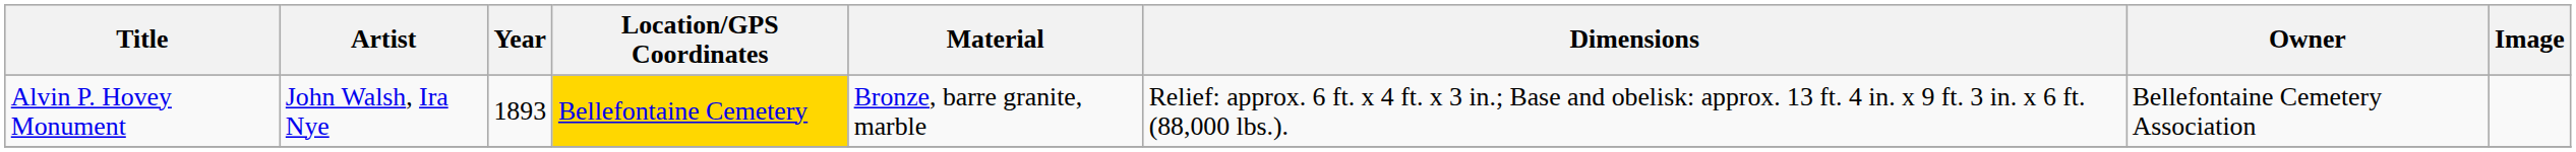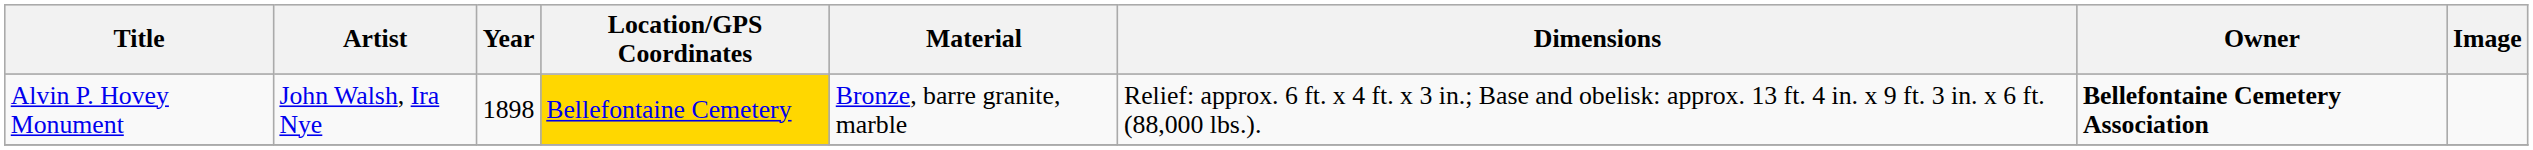 <table class="wikitable sortable">
 <tr>
 <th>Title</th>
 <th>Artist</th>
 <th>Year</th>
 <th>Location/GPS Coordinates</th>
 <th>Material</th>
 <th>Dimensions</th>
 <th>Owner</th>
 <th>Image</th>
 </tr>
 <tr>
 <td><a href='#'>Alvin P. Hovey Monument</a></td>
 <td><a href='#'>John Walsh</a>, <a href='#'>Ira Nye</a></td>
-<td>1893</td>
+<td>1898</td>
 <td style="background: gold;"><a href='#'>Bellefontaine Cemetery</a></td>
 <td><a href='#'>Bronze</a>, barre granite, marble</td>
 <td>Relief: approx. 6 ft. x 4 ft. x 3 in.; Base and obelisk: approx. 13 ft. 4 in. x 9 ft. 3 in. x 6 ft. (88,000 lbs.).</td>
-<td>Bellefontaine Cemetery Association</td>
+<td><strong>Bellefontaine Cemetery Association</strong></td>
 <td></td>
 </tr>
 <tr>
 </tr>
 </table>
